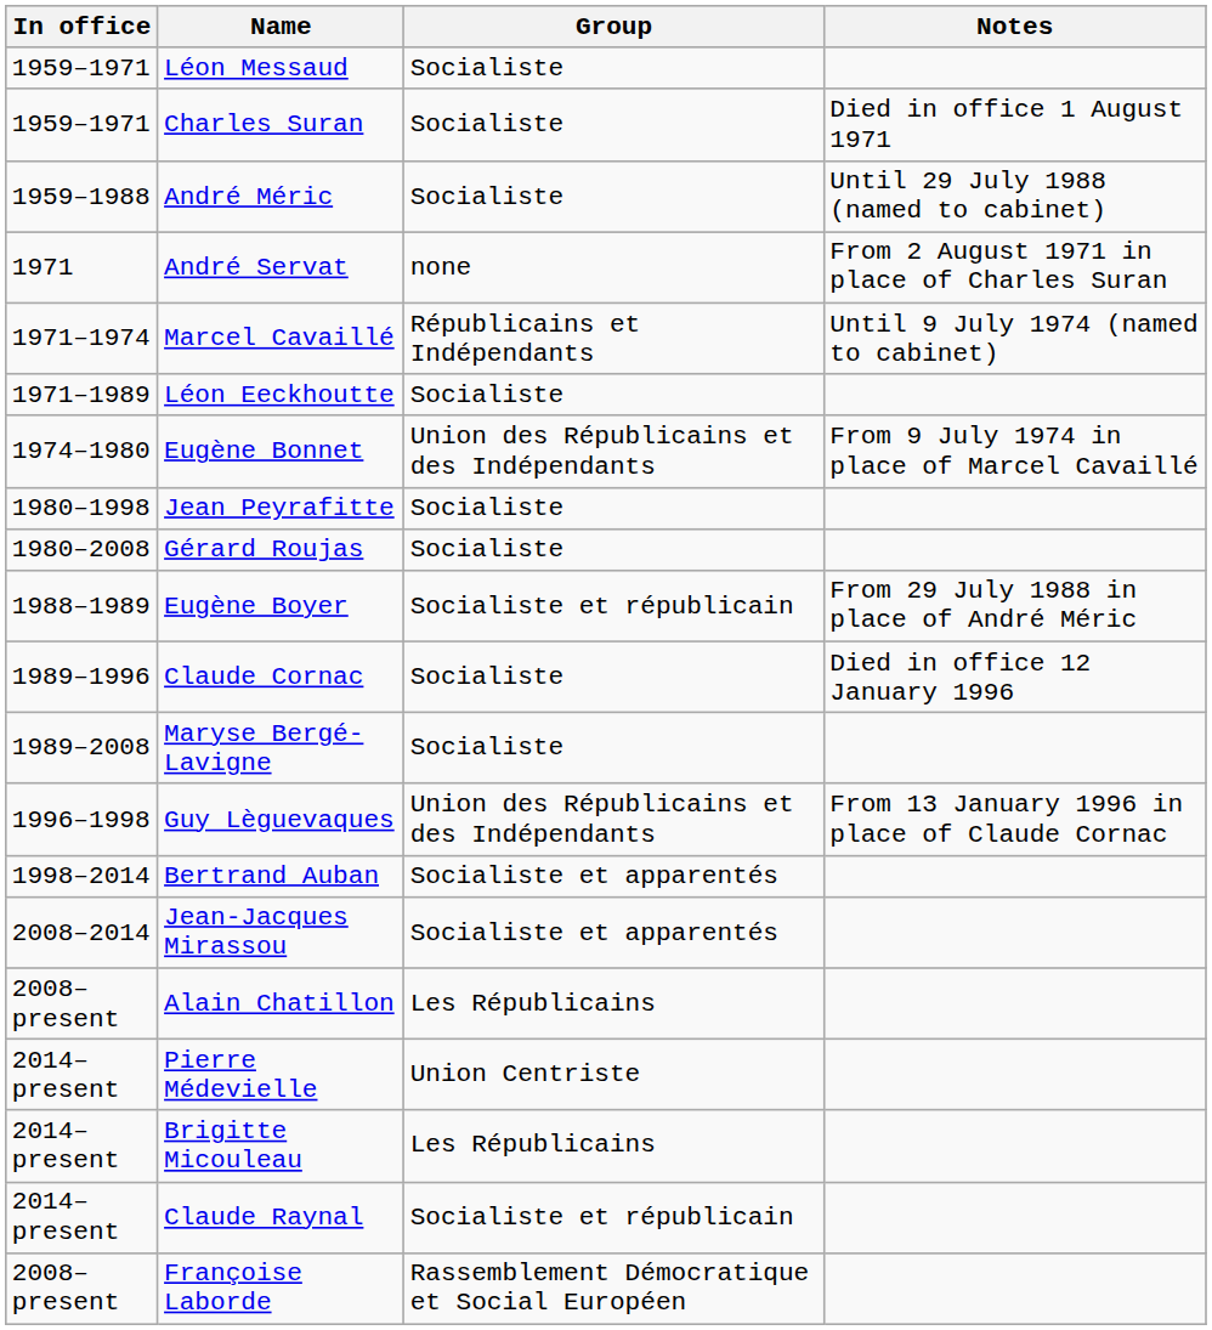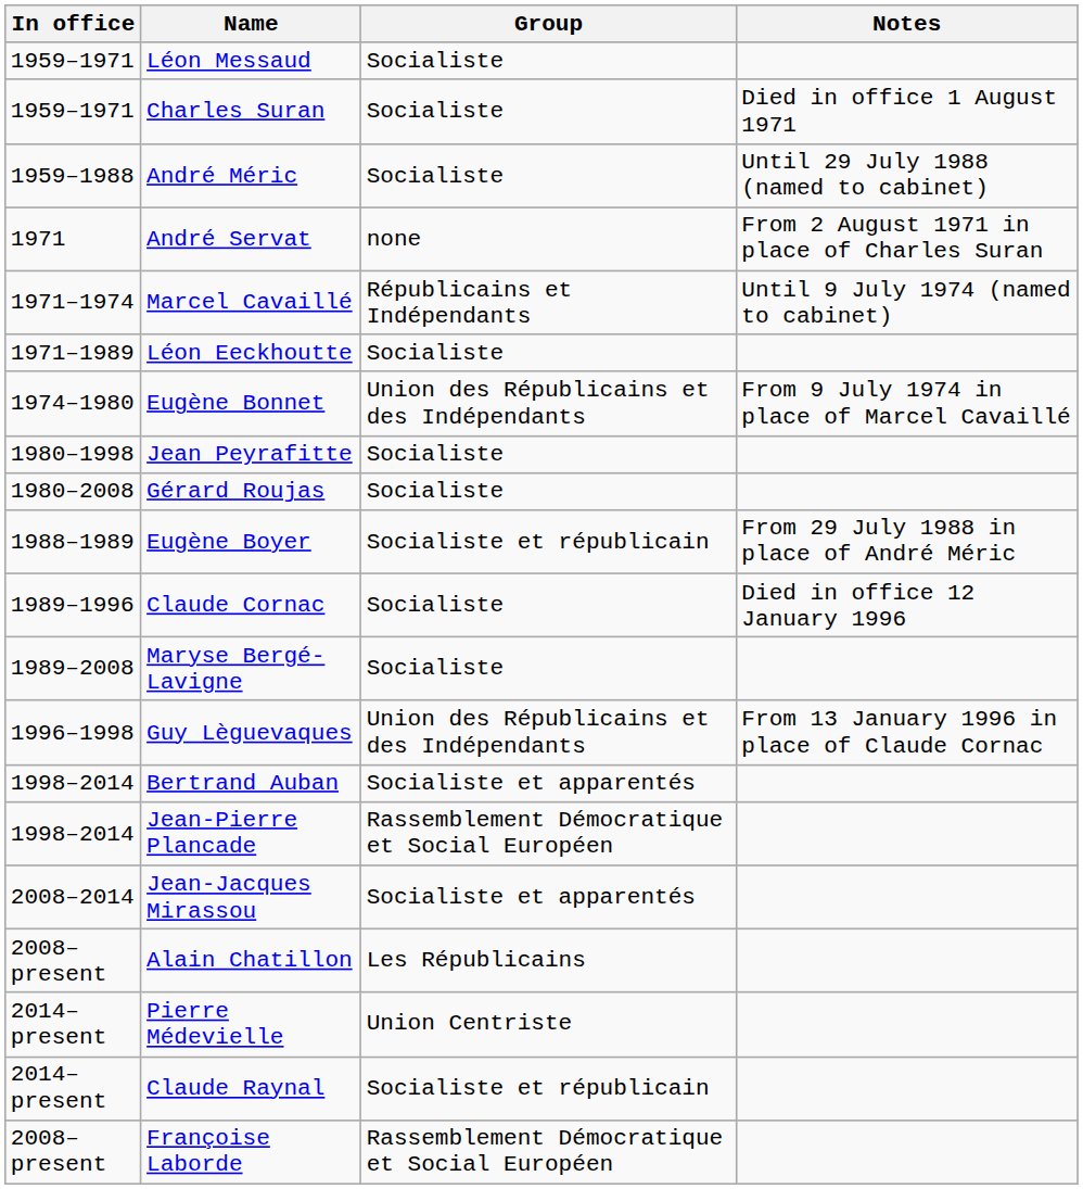 <table class="wikitable sortable">
 <tr>
 <th>In office</th>
 <th>Name</th>
 <th>Group</th>
 <th>Notes</th>
 </tr>
 <tr>
 <td>1959–1971</td>
 <td><a href='#'>Léon Messaud</a></td>
 <td>Socialiste</td>
 <td></td>
 </tr>
 <tr>
 <td>1959–1971</td>
 <td><a href='#'>Charles Suran</a></td>
 <td>Socialiste</td>
 <td>Died in office 1 August 1971</td>
 </tr>
 <tr>
 <td>1959–1988</td>
 <td><a href='#'>André Méric</a></td>
 <td>Socialiste</td>
 <td>Until 29 July 1988 (named to cabinet)</td>
 </tr>
 <tr>
 <td>1971</td>
 <td><a href='#'>André Servat</a></td>
 <td>none</td>
 <td>From 2 August 1971 in place of Charles Suran</td>
 </tr>
 <tr>
 <td>1971–1974</td>
 <td><a href='#'>Marcel Cavaillé</a></td>
 <td>Républicains et Indépendants</td>
 <td>Until 9 July 1974 (named to cabinet)</td>
 </tr>
 <tr>
 <td>1971–1989</td>
 <td><a href='#'>Léon Eeckhoutte</a></td>
 <td>Socialiste</td>
 <td></td>
 </tr>
 <tr>
 <td>1974–1980</td>
 <td><a href='#'>Eugène Bonnet</a></td>
 <td>Union des Républicains et des Indépendants</td>
 <td>From 9 July 1974 in place of Marcel Cavaillé</td>
 </tr>
 <tr>
 <td>1980–1998</td>
 <td><a href='#'>Jean Peyrafitte</a></td>
 <td>Socialiste</td>
 <td></td>
 </tr>
 <tr>
 <td>1980–2008</td>
 <td><a href='#'>Gérard Roujas</a></td>
 <td>Socialiste</td>
 <td></td>
 </tr>
 <tr>
 <td>1988–1989</td>
 <td><a href='#'>Eugène Boyer</a></td>
 <td>Socialiste et républicain</td>
 <td>From 29 July 1988 in place of André Méric</td>
 </tr>
 <tr>
 <td>1989–1996</td>
 <td><a href='#'>Claude Cornac</a></td>
 <td>Socialiste</td>
 <td>Died in office 12 January 1996</td>
 </tr>
 <tr>
 <td>1989–2008</td>
 <td><a href='#'>Maryse Bergé-Lavigne</a></td>
 <td>Socialiste</td>
 <td></td>
 </tr>
 <tr>
 <td>1996–1998</td>
 <td><a href='#'>Guy Lèguevaques</a></td>
 <td>Union des Républicains et des Indépendants</td>
 <td>From 13 January 1996 in place of Claude Cornac</td>
 </tr>
 <tr>
 <td>1998–2014</td>
 <td><a href='#'>Bertrand Auban</a></td>
 <td>Socialiste et apparentés</td>
 <td></td>
 </tr>
 <tr>
+<td>1998–2014</td>
+<td><a href='#'>Jean-Pierre Plancade</a></td>
+<td>Rassemblement Démocratique et Social Européen</td>
+<td></td>
+</tr>
+<tr>
 <td>2008–2014</td>
 <td><a href='#'>Jean-Jacques Mirassou</a></td>
 <td>Socialiste et apparentés</td>
 <td></td>
 </tr>
 <tr>
 <td>2008–present</td>
 <td><a href='#'>Alain Chatillon</a></td>
 <td>Les Républicains</td>
 <td></td>
 </tr>
 <tr>
 <td>2014–present</td>
 <td><a href='#'>Pierre Médevielle</a></td>
 <td>Union Centriste</td>
 <td></td>
 </tr>
 <tr>
 <td>2014–present</td>
-<td><a href='#'>Brigitte Micouleau</a></td>
-<td>Les Républicains</td>
-<td></td>
-</tr>
-<tr>
-<td>2014–present</td>
 <td><a href='#'>Claude Raynal</a></td>
 <td>Socialiste et républicain</td>
 <td></td>
 </tr>
 <tr>
 <td>2008–present</td>
 <td><a href='#'>Françoise Laborde</a></td>
 <td>Rassemblement Démocratique et Social Européen</td>
 <td></td>
 </tr>
 </table>
